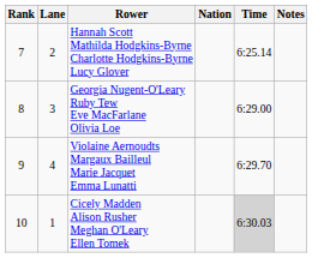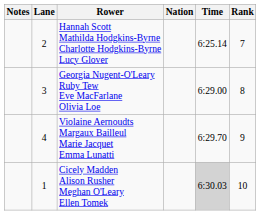 <table class="wikitable sortable" style="text-align:center">
 <tr>
-<th>Rank</th>
+<th>Notes</th>
 <th>Lane</th>
 <th>Rower</th>
 <th>Nation</th>
 <th>Time</th>
-<th>Notes</th>
+<th>Rank</th>
 </tr>
 <tr>
-<td>7</td>
+<td></td>
 <td>2</td>
 <td align=left><a href='#'>Hannah Scott</a><br><a href='#'>Mathilda Hodgkins-Byrne</a><br><a href='#'>Charlotte Hodgkins-Byrne</a><br><a href='#'>Lucy Glover</a></td>
 <td align=left></td>
 <td>6:25.14</td>
-<td></td>
+<td>7</td>
 </tr>
 <tr>
-<td>8</td>
+<td></td>
 <td>3</td>
 <td align=left><a href='#'>Georgia Nugent-O'Leary</a><br><a href='#'>Ruby Tew</a><br><a href='#'>Eve MacFarlane</a><br><a href='#'>Olivia Loe</a></td>
 <td align=left></td>
 <td>6:29.00</td>
-<td></td>
+<td>8</td>
 </tr>
 <tr>
-<td>9</td>
+<td></td>
 <td>4</td>
 <td align="left"><a href='#'>Violaine Aernoudts</a><br><a href='#'>Margaux Bailleul</a><br><a href='#'>Marie Jacquet</a><br><a href='#'>Emma Lunatti</a></td>
 <td align="left"></td>
 <td>6:29.70</td>
-<td></td>
+<td>9</td>
 </tr>
 <tr>
-<td>10</td>
+<td></td>
 <td>1</td>
 <td align=left><a href='#'>Cicely Madden</a><br><a href='#'>Alison Rusher</a><br><a href='#'>Meghan O'Leary</a><br><a href='#'>Ellen Tomek</a></td>
 <td align=left></td>
 <td style="background: lightgrey;">6:30.03</td>
-<td></td>
+<td>10</td>
 </tr>
 </table>
